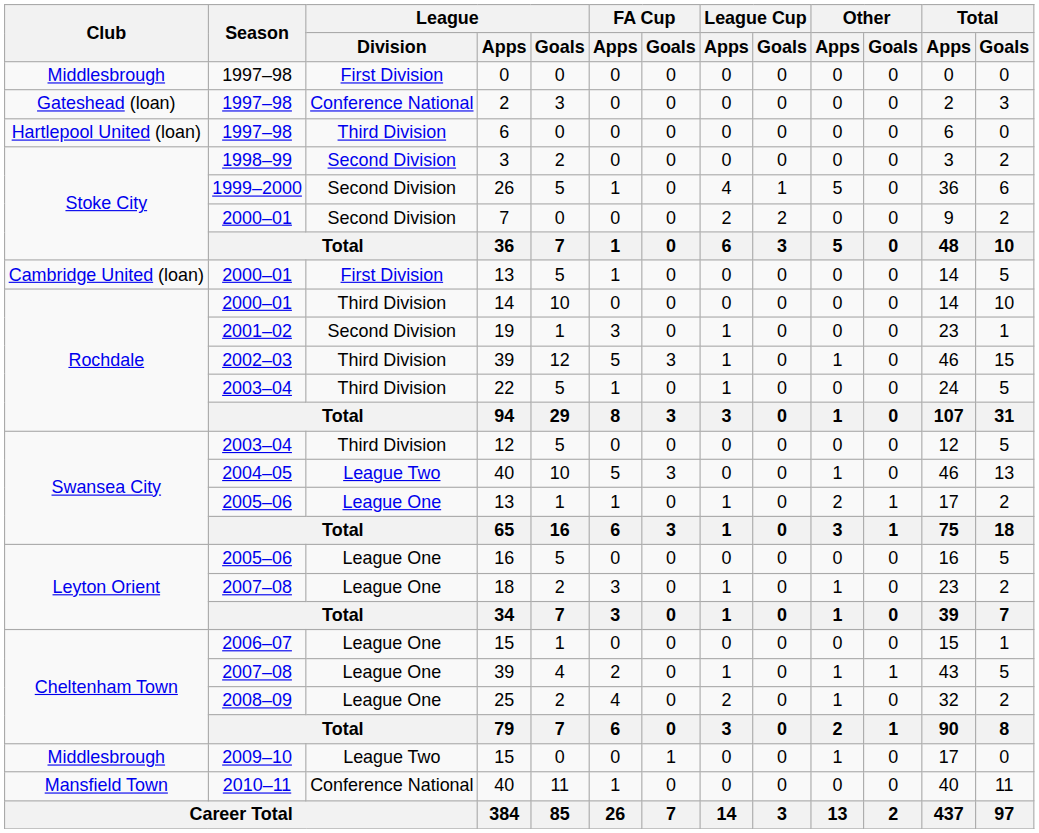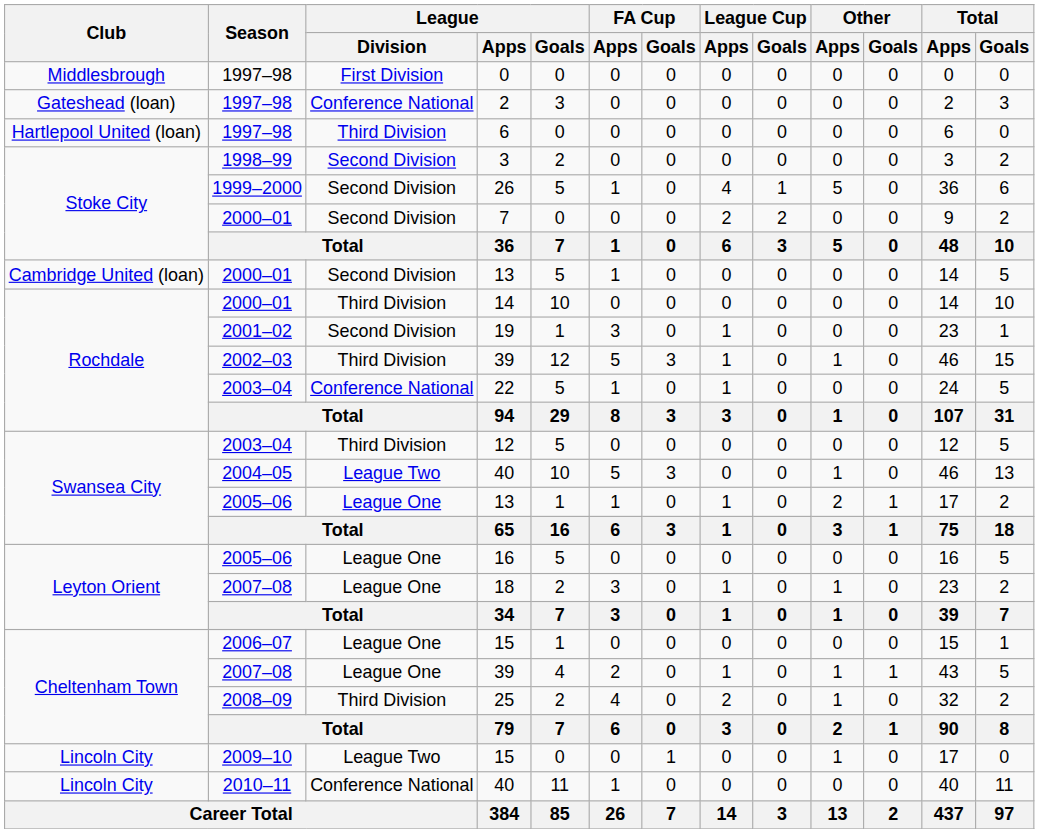 <table class="wikitable" style="text-align: center;">
 <tr>
 <th rowspan="2">Club</th>
 <th rowspan="2">Season</th>
 <th colspan="3">League</th>
 <th colspan="2">FA Cup</th>
 <th colspan="2">League Cup</th>
 <th colspan="2">Other</th>
 <th colspan="2">Total</th>
 </tr>
 <tr>
 <th>Division</th>
 <th>Apps</th>
 <th>Goals</th>
 <th>Apps</th>
 <th>Goals</th>
 <th>Apps</th>
 <th>Goals</th>
 <th>Apps</th>
 <th>Goals</th>
 <th>Apps</th>
 <th>Goals</th>
 </tr>
 <tr>
 <td><a href='#'>Middlesbrough</a></td>
 <td>1997–98</td>
 <td><a href='#'>First Division</a></td>
 <td>0</td>
 <td>0</td>
 <td>0</td>
 <td>0</td>
 <td>0</td>
 <td>0</td>
 <td>0</td>
 <td>0</td>
 <td>0</td>
 <td>0</td>
 </tr>
 <tr>
 <td><a href='#'>Gateshead</a> (loan)</td>
 <td><a href='#'>1997–98</a></td>
 <td><a href='#'>Conference National</a></td>
 <td>2</td>
 <td>3</td>
 <td>0</td>
 <td>0</td>
 <td>0</td>
 <td>0</td>
 <td>0</td>
 <td>0</td>
 <td>2</td>
 <td>3</td>
 </tr>
 <tr>
 <td><a href='#'>Hartlepool United</a> (loan)</td>
 <td><a href='#'>1997–98</a></td>
 <td><a href='#'>Third Division</a></td>
 <td>6</td>
 <td>0</td>
 <td>0</td>
 <td>0</td>
 <td>0</td>
 <td>0</td>
 <td>0</td>
 <td>0</td>
 <td>6</td>
 <td>0</td>
 </tr>
 <tr>
 <td rowspan="4"><a href='#'>Stoke City</a></td>
 <td><a href='#'>1998–99</a></td>
 <td><a href='#'>Second Division</a></td>
 <td>3</td>
 <td>2</td>
 <td>0</td>
 <td>0</td>
 <td>0</td>
 <td>0</td>
 <td>0</td>
 <td>0</td>
 <td>3</td>
 <td>2</td>
 </tr>
 <tr>
 <td><a href='#'>1999–2000</a></td>
 <td>Second Division</td>
 <td>26</td>
 <td>5</td>
 <td>1</td>
 <td>0</td>
 <td>4</td>
 <td>1</td>
 <td>5</td>
 <td>0</td>
 <td>36</td>
 <td>6</td>
 </tr>
 <tr>
 <td><a href='#'>2000–01</a></td>
 <td>Second Division</td>
 <td>7</td>
 <td>0</td>
 <td>0</td>
 <td>0</td>
 <td>2</td>
 <td>2</td>
 <td>0</td>
 <td>0</td>
 <td>9</td>
 <td>2</td>
 </tr>
 <tr>
 <th colspan="2">Total</th>
 <th>36</th>
 <th>7</th>
 <th>1</th>
 <th>0</th>
 <th>6</th>
 <th>3</th>
 <th>5</th>
 <th>0</th>
 <th>48</th>
 <th>10</th>
 </tr>
 <tr>
 <td><a href='#'>Cambridge United</a> (loan)</td>
 <td><a href='#'>2000–01</a></td>
-<td><a href='#'>First Division</a></td>
+<td>Second Division</td>
 <td>13</td>
 <td>5</td>
 <td>1</td>
 <td>0</td>
 <td>0</td>
 <td>0</td>
 <td>0</td>
 <td>0</td>
 <td>14</td>
 <td>5</td>
 </tr>
 <tr>
 <td rowspan="5"><a href='#'>Rochdale</a></td>
 <td><a href='#'>2000–01</a></td>
 <td>Third Division</td>
 <td>14</td>
 <td>10</td>
 <td>0</td>
 <td>0</td>
 <td>0</td>
 <td>0</td>
 <td>0</td>
 <td>0</td>
 <td>14</td>
 <td>10</td>
 </tr>
 <tr>
 <td><a href='#'>2001–02</a></td>
 <td>Second Division</td>
 <td>19</td>
 <td>1</td>
 <td>3</td>
 <td>0</td>
 <td>1</td>
 <td>0</td>
 <td>0</td>
 <td>0</td>
 <td>23</td>
 <td>1</td>
 </tr>
 <tr>
 <td><a href='#'>2002–03</a></td>
 <td>Third Division</td>
 <td>39</td>
 <td>12</td>
 <td>5</td>
 <td>3</td>
 <td>1</td>
 <td>0</td>
 <td>1</td>
 <td>0</td>
 <td>46</td>
 <td>15</td>
 </tr>
 <tr>
 <td><a href='#'>2003–04</a></td>
-<td>Third Division</td>
+<td><a href='#'>Conference National</a></td>
 <td>22</td>
 <td>5</td>
 <td>1</td>
 <td>0</td>
 <td>1</td>
 <td>0</td>
 <td>0</td>
 <td>0</td>
 <td>24</td>
 <td>5</td>
 </tr>
 <tr>
 <th colspan="2">Total</th>
 <th>94</th>
 <th>29</th>
 <th>8</th>
 <th>3</th>
 <th>3</th>
 <th>0</th>
 <th>1</th>
 <th>0</th>
 <th>107</th>
 <th>31</th>
 </tr>
 <tr>
 <td rowspan="4"><a href='#'>Swansea City</a></td>
 <td><a href='#'>2003–04</a></td>
 <td>Third Division</td>
 <td>12</td>
 <td>5</td>
 <td>0</td>
 <td>0</td>
 <td>0</td>
 <td>0</td>
 <td>0</td>
 <td>0</td>
 <td>12</td>
 <td>5</td>
 </tr>
 <tr>
 <td><a href='#'>2004–05</a></td>
 <td><a href='#'>League Two</a></td>
 <td>40</td>
 <td>10</td>
 <td>5</td>
 <td>3</td>
 <td>0</td>
 <td>0</td>
 <td>1</td>
 <td>0</td>
 <td>46</td>
 <td>13</td>
 </tr>
 <tr>
 <td><a href='#'>2005–06</a></td>
 <td><a href='#'>League One</a></td>
 <td>13</td>
 <td>1</td>
 <td>1</td>
 <td>0</td>
 <td>1</td>
 <td>0</td>
 <td>2</td>
 <td>1</td>
 <td>17</td>
 <td>2</td>
 </tr>
 <tr>
 <th colspan="2">Total</th>
 <th>65</th>
 <th>16</th>
 <th>6</th>
 <th>3</th>
 <th>1</th>
 <th>0</th>
 <th>3</th>
 <th>1</th>
 <th>75</th>
 <th>18</th>
 </tr>
 <tr>
 <td rowspan="3"><a href='#'>Leyton Orient</a></td>
 <td><a href='#'>2005–06</a></td>
 <td>League One</td>
 <td>16</td>
 <td>5</td>
 <td>0</td>
 <td>0</td>
 <td>0</td>
 <td>0</td>
 <td>0</td>
 <td>0</td>
 <td>16</td>
 <td>5</td>
 </tr>
 <tr>
 <td><a href='#'>2007–08</a></td>
 <td>League One</td>
 <td>18</td>
 <td>2</td>
 <td>3</td>
 <td>0</td>
 <td>1</td>
 <td>0</td>
 <td>1</td>
 <td>0</td>
 <td>23</td>
 <td>2</td>
 </tr>
 <tr>
 <th colspan="2">Total</th>
 <th>34</th>
 <th>7</th>
 <th>3</th>
 <th>0</th>
 <th>1</th>
 <th>0</th>
 <th>1</th>
 <th>0</th>
 <th>39</th>
 <th>7</th>
 </tr>
 <tr>
 <td rowspan="4"><a href='#'>Cheltenham Town</a></td>
 <td><a href='#'>2006–07</a></td>
 <td>League One</td>
 <td>15</td>
 <td>1</td>
 <td>0</td>
 <td>0</td>
 <td>0</td>
 <td>0</td>
 <td>0</td>
 <td>0</td>
 <td>15</td>
 <td>1</td>
 </tr>
 <tr>
 <td><a href='#'>2007–08</a></td>
 <td>League One</td>
 <td>39</td>
 <td>4</td>
 <td>2</td>
 <td>0</td>
 <td>1</td>
 <td>0</td>
 <td>1</td>
 <td>1</td>
 <td>43</td>
 <td>5</td>
 </tr>
 <tr>
 <td><a href='#'>2008–09</a></td>
-<td>League One</td>
+<td>Third Division</td>
 <td>25</td>
 <td>2</td>
 <td>4</td>
 <td>0</td>
 <td>2</td>
 <td>0</td>
 <td>1</td>
 <td>0</td>
 <td>32</td>
 <td>2</td>
 </tr>
 <tr>
 <th colspan="2">Total</th>
 <th>79</th>
 <th>7</th>
 <th>6</th>
 <th>0</th>
 <th>3</th>
 <th>0</th>
 <th>2</th>
 <th>1</th>
 <th>90</th>
 <th>8</th>
 </tr>
 <tr>
-<td><a href='#'>Middlesbrough</a></td>
+<td><a href='#'>Lincoln City</a></td>
 <td><a href='#'>2009–10</a></td>
 <td>League Two</td>
 <td>15</td>
 <td>0</td>
 <td>0</td>
 <td>1</td>
 <td>0</td>
 <td>0</td>
 <td>1</td>
 <td>0</td>
 <td>17</td>
 <td>0</td>
 </tr>
 <tr>
-<td><a href='#'>Mansfield Town</a></td>
+<td><a href='#'>Lincoln City</a></td>
 <td><a href='#'>2010–11</a></td>
 <td>Conference National</td>
 <td>40</td>
 <td>11</td>
 <td>1</td>
 <td>0</td>
 <td>0</td>
 <td>0</td>
 <td>0</td>
 <td>0</td>
 <td>40</td>
 <td>11</td>
 </tr>
 <tr>
 <th colspan="3">Career Total</th>
 <th>384</th>
 <th>85</th>
 <th>26</th>
 <th>7</th>
 <th>14</th>
 <th>3</th>
 <th>13</th>
 <th>2</th>
 <th>437</th>
 <th>97</th>
 </tr>
 </table>
